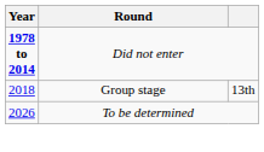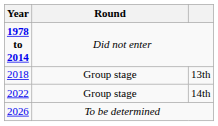 <table class="wikitable" style="text-align: center; font-size:90%">
 <tr>
 <th>Year</th>
 <th style="width:200px">Round</th>
 <th></th>
 </tr>
 <tr>
 <td><strong><a href='#'>1978</a><br>to<br><a href='#'>2014</a></strong></td>
 <td colspan="2"><em>Did not enter</em></td>
 </tr>
 <tr>
 <td><a href='#'>2018</a></td>
 <td>Group stage</td>
 <td>13th</td>
 </tr>
 <tr>
+<td><a href='#'>2022</a></td>
+<td>Group stage</td>
+<td>14th</td>
+</tr>
+<tr>
 <td><a href='#'>2026</a></td>
 <td colspan="2"><em>To be determined</em></td>
 </tr>
 </table>
